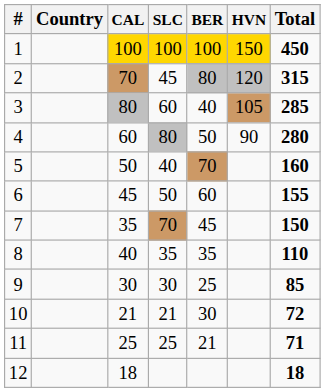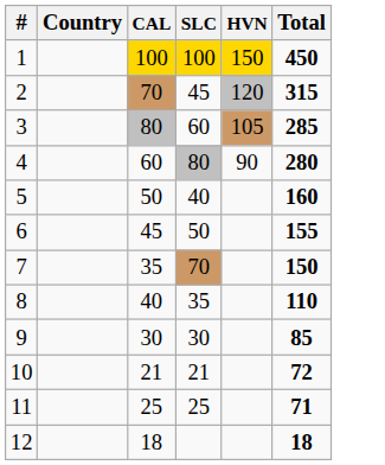 <table class="wikitable sortable" style="text-align:center;">
 <tr>
 <th>#</th>
 <th>Country</th>
 <th><small>CAL</small></th>
 <th><small>SLC</small></th>
-<th><small>BER</small></th>
 <th><small>HVN</small></th>
 <th>Total</th>
 </tr>
 <tr>
 <td>1</td>
 <td align=left></td>
-<td bgcolor=gold>100</td>
 <td bgcolor=gold>100</td>
 <td bgcolor=gold>100</td>
 <td bgcolor=gold>150</td>
 <td><strong>450</strong></td>
 </tr>
 <tr>
 <td>2</td>
 <td align=left></td>
 <td bgcolor=cc9966>70</td>
 <td>45</td>
-<td bgcolor=silver>80</td>
 <td bgcolor=silver>120</td>
 <td><strong>315</strong></td>
 </tr>
 <tr>
 <td>3</td>
 <td align=left></td>
 <td bgcolor=silver>80</td>
 <td>60</td>
-<td>40</td>
 <td bgcolor=cc9966>105</td>
 <td><strong>285</strong></td>
 </tr>
 <tr>
 <td>4</td>
 <td align=left></td>
 <td>60</td>
 <td bgcolor=silver>80</td>
-<td>50</td>
 <td>90</td>
 <td><strong>280</strong></td>
 </tr>
 <tr>
 <td>5</td>
 <td align=left></td>
 <td>50</td>
 <td>40</td>
-<td bgcolor=cc9966>70</td>
 <td></td>
 <td><strong>160</strong></td>
 </tr>
 <tr>
 <td>6</td>
 <td align=left></td>
 <td>45</td>
 <td>50</td>
-<td>60</td>
 <td></td>
 <td><strong>155</strong></td>
 </tr>
 <tr>
 <td>7</td>
 <td align=left></td>
 <td>35</td>
 <td bgcolor=cc9966>70</td>
-<td>45</td>
 <td></td>
 <td><strong>150</strong></td>
 </tr>
 <tr>
 <td>8</td>
 <td align=left></td>
 <td>40</td>
-<td>35</td>
 <td>35</td>
 <td></td>
 <td><strong>110</strong></td>
 </tr>
 <tr>
 <td>9</td>
 <td align=left></td>
 <td>30</td>
 <td>30</td>
-<td>25</td>
 <td></td>
 <td><strong>85</strong></td>
 </tr>
 <tr>
 <td>10</td>
 <td align=left></td>
 <td>21</td>
 <td>21</td>
-<td>30</td>
 <td></td>
 <td><strong>72</strong></td>
 </tr>
 <tr>
 <td>11</td>
 <td align=left></td>
 <td>25</td>
 <td>25</td>
-<td>21</td>
 <td></td>
 <td><strong>71</strong></td>
 </tr>
 <tr>
 <td>12</td>
 <td align=left></td>
 <td>18</td>
 <td></td>
 <td></td>
-<td></td>
 <td><strong>18</strong></td>
 </tr>
 </table>
